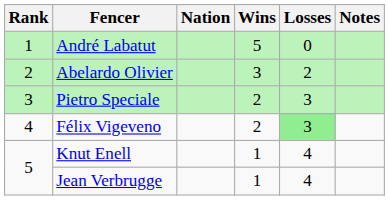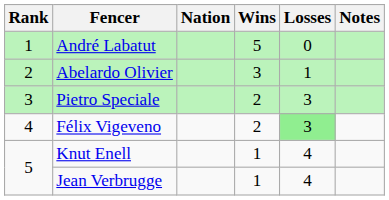 <table class="wikitable sortable" style="text-align:center">
 <tr>
 <th>Rank</th>
 <th>Fencer</th>
 <th>Nation</th>
 <th>Wins</th>
 <th>Losses</th>
 <th>Notes</th>
 </tr>
 <tr bgcolor=bbf3bb>
 <td>1</td>
 <td align=left><a href='#'>André Labatut</a></td>
 <td align=left></td>
 <td>5</td>
 <td>0</td>
 <td></td>
 </tr>
 <tr bgcolor=bbf3bb>
 <td>2</td>
 <td align=left><a href='#'>Abelardo Olivier</a></td>
 <td align=left></td>
 <td>3</td>
-<td>2</td>
+<td>1</td>
 <td></td>
 </tr>
 <tr bgcolor=bbf3bb>
 <td>3</td>
 <td align=left><a href='#'>Pietro Speciale</a></td>
 <td align=left></td>
 <td>2</td>
 <td>3</td>
 <td></td>
 </tr>
 <tr>
 <td>4</td>
 <td align=left><a href='#'>Félix Vigeveno</a></td>
 <td align=left></td>
 <td>2</td>
 <td style="background: lightgreen;">3</td>
 <td></td>
 </tr>
 <tr>
 <td rowspan=2>5</td>
 <td align=left><a href='#'>Knut Enell</a></td>
 <td align=left></td>
 <td>1</td>
 <td>4</td>
 <td></td>
 </tr>
 <tr>
 <td align=left><a href='#'>Jean Verbrugge</a></td>
 <td align=left></td>
 <td>1</td>
 <td>4</td>
 <td></td>
 </tr>
 </table>
